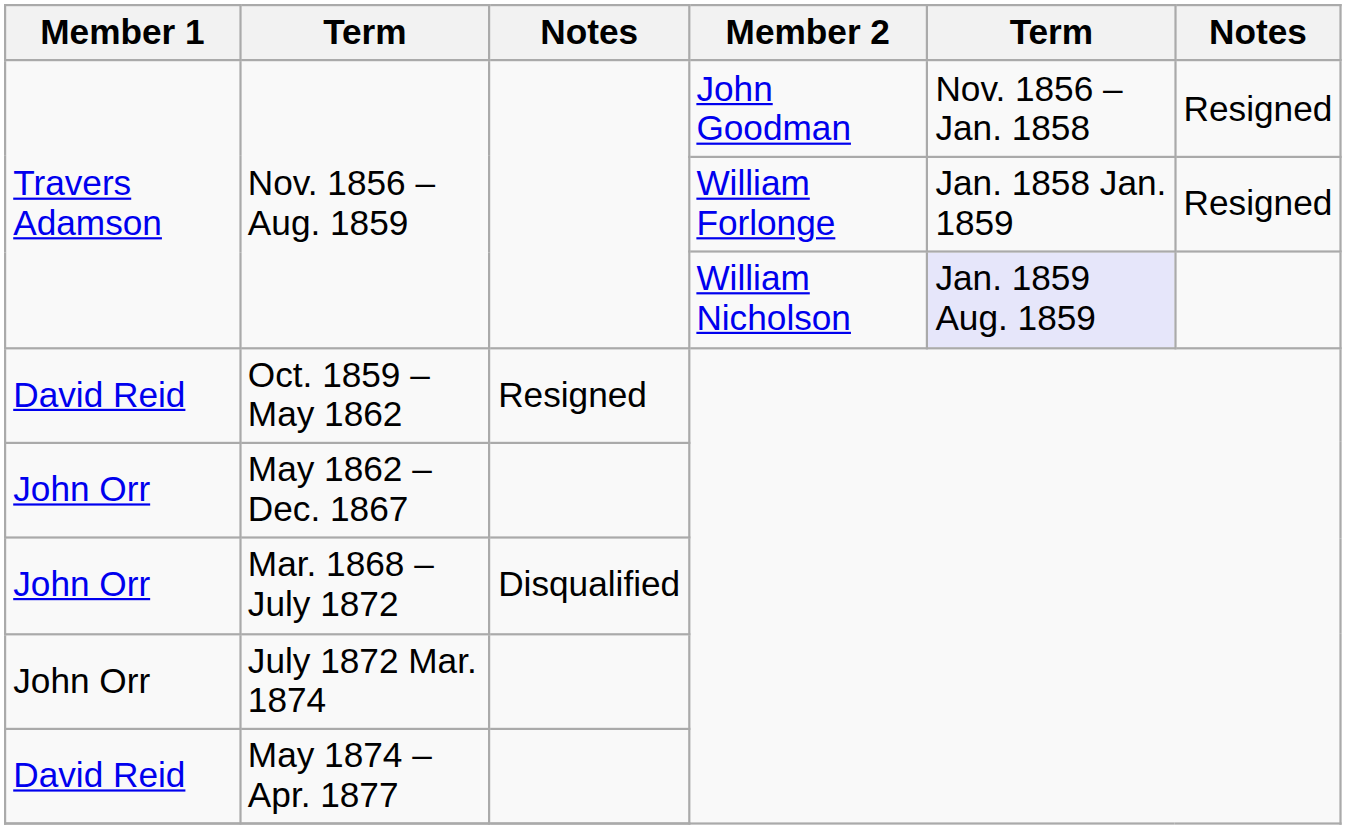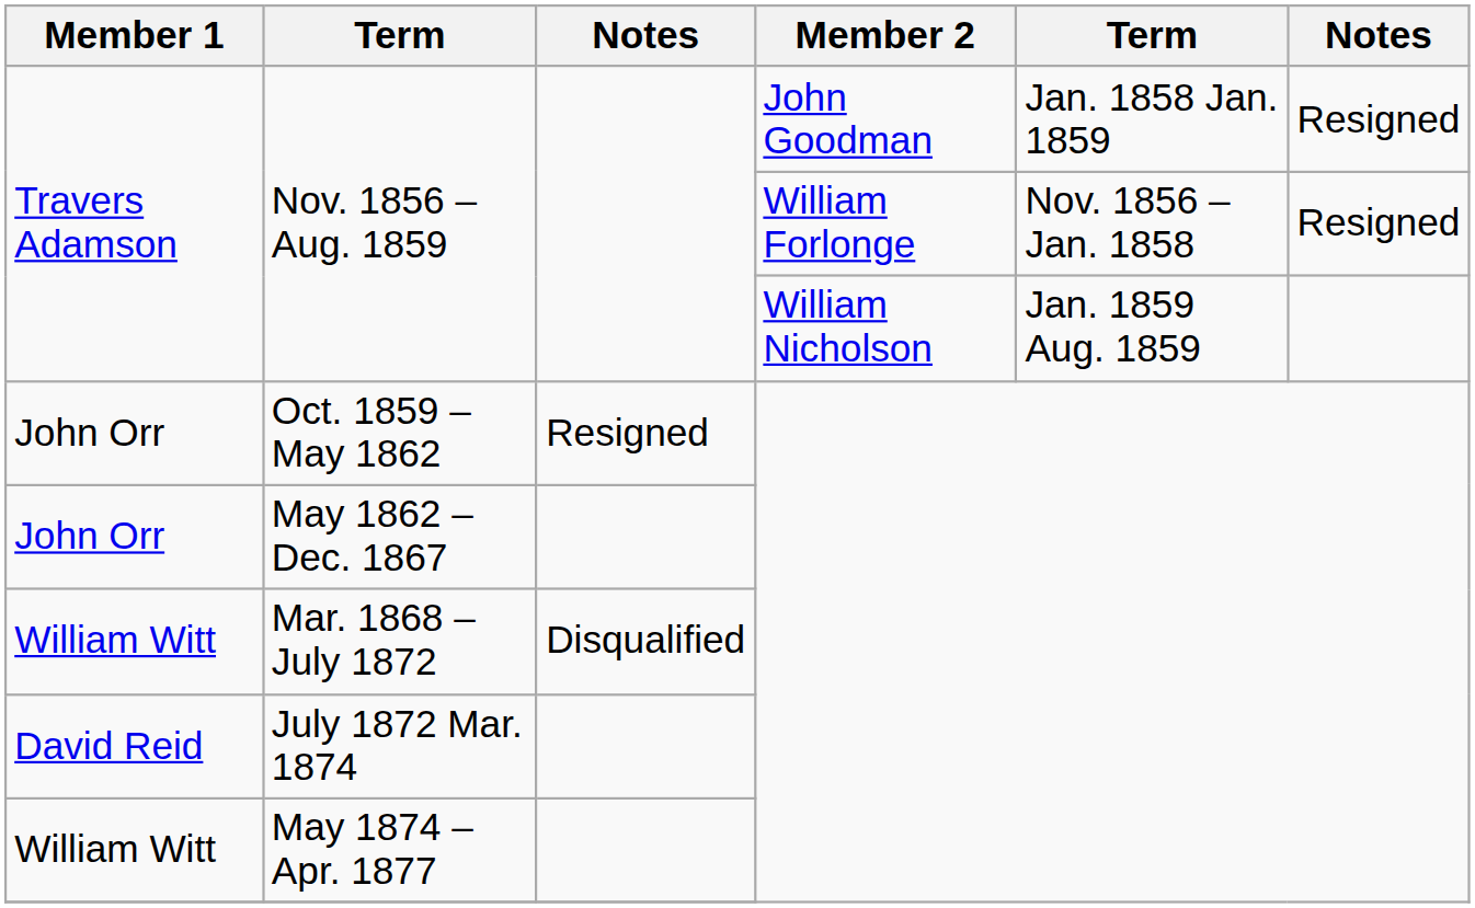 <table class="wikitable">
 <tr>
 <th>Member 1</th>
 <th>Term</th>
 <th>Notes</th>
 <th>Member 2</th>
 <th>Term</th>
 <th>Notes</th>
 </tr>
 <tr>
 <td rowspan = "3"><a href='#'>Travers Adamson</a></td>
 <td rowspan = "3">Nov. 1856 – Aug. 1859</td>
 <td rowspan = "3"></td>
 <td><a href='#'>John Goodman</a></td>
+<td>Jan. 1858 Jan. 1859</td>
+<td>Resigned</td>
+</tr>
+<tr>
+<td><a href='#'>William Forlonge</a></td>
 <td>Nov. 1856 – Jan. 1858</td>
 <td>Resigned</td>
 </tr>
 <tr>
-<td><a href='#'>William Forlonge</a></td>
-<td>Jan. 1858 Jan. 1859</td>
-<td>Resigned</td>
-</tr>
-<tr>
 <td><a href='#'>William Nicholson</a></td>
-<td style="background: lavender;">Jan. 1859 Aug. 1859</td>
+<td>Jan. 1859 Aug. 1859</td>
 <td></td>
 </tr>
 <tr>
-<td><a href='#'>David Reid</a></td>
+<td>John Orr</td>
 <td>Oct. 1859 – May 1862</td>
 <td>Resigned</td>
 </tr>
 <tr>
 <td><a href='#'>John Orr</a></td>
 <td>May 1862 – Dec. 1867</td>
 <td></td>
 </tr>
 <tr>
-<td><a href='#'>John Orr</a></td>
+<td><a href='#'>William Witt</a></td>
 <td>Mar. 1868 – July 1872</td>
 <td>Disqualified</td>
 </tr>
 <tr>
-<td>John Orr</td>
+<td><a href='#'>David Reid</a></td>
 <td>July 1872 Mar. 1874</td>
 <td></td>
 </tr>
 <tr>
-<td><a href='#'>David Reid</a></td>
+<td>William Witt</td>
 <td>May 1874 – Apr. 1877</td>
 <td></td>
 </tr>
 <tr>
 </tr>
 </table>
